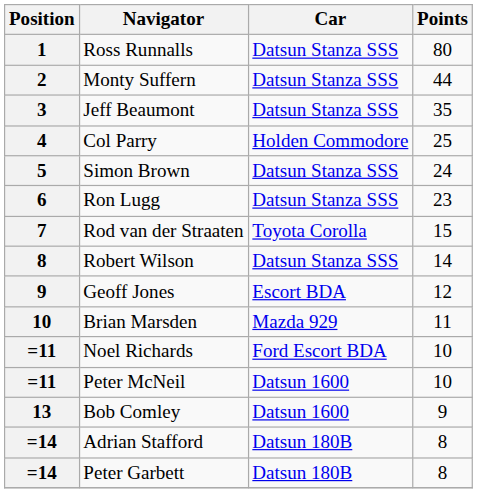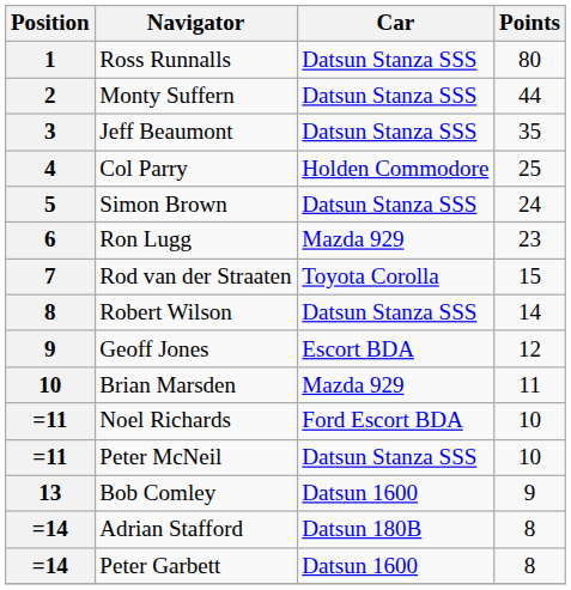 <table class="wikitable" border="1">
 <tr>
 <th>Position</th>
 <th>Navigator</th>
 <th>Car</th>
 <th>Points</th>
 </tr>
 <tr>
 <th>1</th>
 <td>Ross Runnalls</td>
 <td><a href='#'>Datsun Stanza SSS</a></td>
 <td align="center">80</td>
 </tr>
 <tr>
 <th>2</th>
 <td>Monty Suffern</td>
 <td><a href='#'>Datsun Stanza SSS</a></td>
 <td align="center">44</td>
 </tr>
 <tr>
 <th>3</th>
 <td>Jeff Beaumont</td>
 <td><a href='#'>Datsun Stanza SSS</a></td>
 <td align="center">35</td>
 </tr>
 <tr>
 <th>4</th>
 <td>Col Parry</td>
 <td><a href='#'>Holden Commodore</a></td>
 <td align="center">25</td>
 </tr>
 <tr>
 <th>5</th>
 <td>Simon Brown</td>
 <td><a href='#'>Datsun Stanza SSS</a></td>
 <td align="center">24</td>
 </tr>
 <tr>
 <th>6</th>
 <td>Ron Lugg</td>
-<td><a href='#'>Datsun Stanza SSS</a></td>
+<td><a href='#'>Mazda 929</a></td>
 <td align="center">23</td>
 </tr>
 <tr>
 <th>7</th>
 <td>Rod van der Straaten</td>
 <td><a href='#'>Toyota Corolla</a></td>
 <td align="center">15</td>
 </tr>
 <tr>
 <th>8</th>
 <td>Robert Wilson</td>
 <td><a href='#'>Datsun Stanza SSS</a></td>
 <td align="center">14</td>
 </tr>
 <tr>
 <th>9</th>
 <td>Geoff Jones</td>
 <td><a href='#'>Escort BDA</a></td>
 <td align="center">12</td>
 </tr>
 <tr>
 <th>10</th>
 <td>Brian Marsden</td>
 <td><a href='#'>Mazda 929</a></td>
 <td align="center">11</td>
 </tr>
 <tr>
 <th>=11</th>
 <td>Noel Richards</td>
 <td><a href='#'>Ford Escort BDA</a></td>
 <td align="center">10</td>
 </tr>
 <tr>
 <th>=11</th>
 <td>Peter McNeil</td>
-<td><a href='#'>Datsun 1600</a></td>
+<td><a href='#'>Datsun Stanza SSS</a></td>
 <td align="center">10</td>
 </tr>
 <tr>
 <th>13</th>
 <td>Bob Comley</td>
 <td><a href='#'>Datsun 1600</a></td>
 <td align="center">9</td>
 </tr>
 <tr>
 <th>=14</th>
 <td>Adrian Stafford</td>
 <td><a href='#'>Datsun 180B</a></td>
 <td align="center">8</td>
 </tr>
 <tr>
 <th>=14</th>
 <td>Peter Garbett</td>
-<td><a href='#'>Datsun 180B</a></td>
+<td><a href='#'>Datsun 1600</a></td>
 <td align="center">8</td>
 </tr>
 <tr>
 </tr>
 </table>
